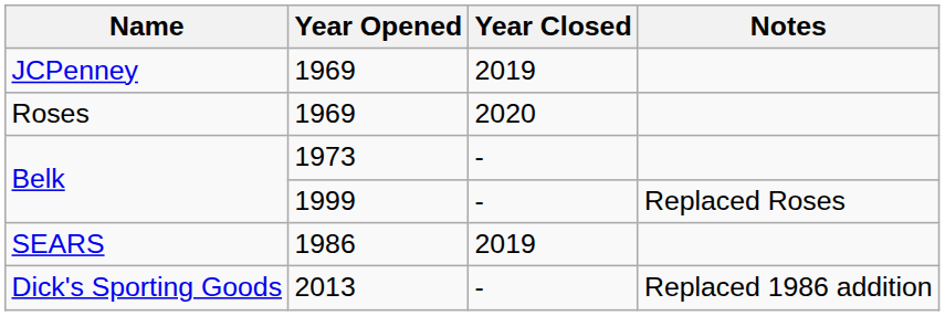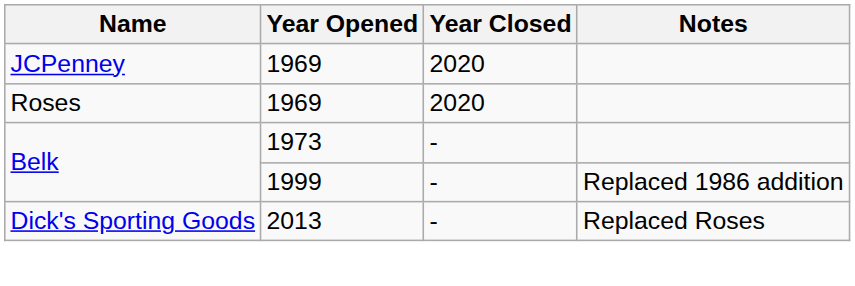 <table class="wikitable">
 <tr>
 <th>Name</th>
 <th>Year Opened</th>
 <th>Year Closed</th>
 <th>Notes</th>
 </tr>
 <tr>
 <td><a href='#'>JCPenney</a></td>
 <td>1969</td>
-<td>2019</td>
+<td>2020</td>
 <td></td>
 </tr>
 <tr>
 <td>Roses</td>
 <td>1969</td>
 <td>2020</td>
 <td></td>
 </tr>
 <tr>
 <td rowspan="2"><a href='#'>Belk</a></td>
 <td>1973</td>
 <td>-</td>
 <td></td>
 </tr>
 <tr>
 <td>1999</td>
 <td>-</td>
-<td>Replaced Roses</td>
-</tr>
-<tr>
-<td><a href='#'>SEARS</a></td>
-<td>1986</td>
-<td>2019</td>
-<td></td>
+<td>Replaced 1986 addition</td>
 </tr>
 <tr>
 <td><a href='#'>Dick's Sporting Goods</a></td>
 <td>2013</td>
 <td>-</td>
-<td>Replaced 1986 addition</td>
+<td>Replaced Roses</td>
 </tr>
 </table>
